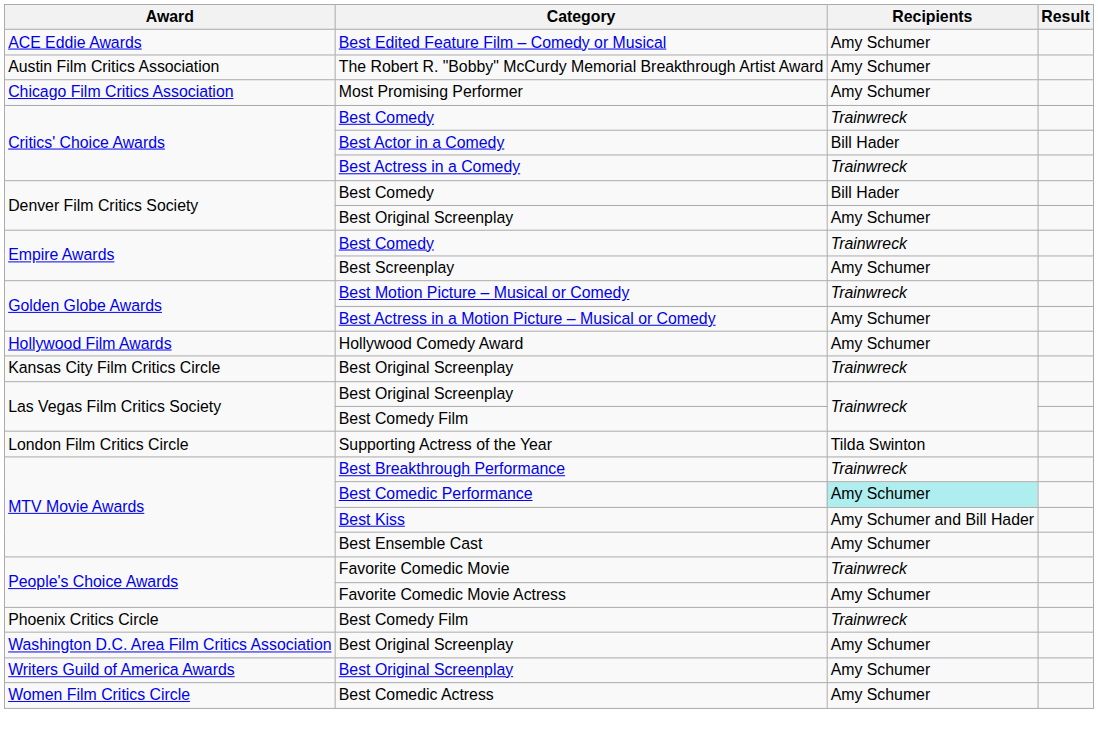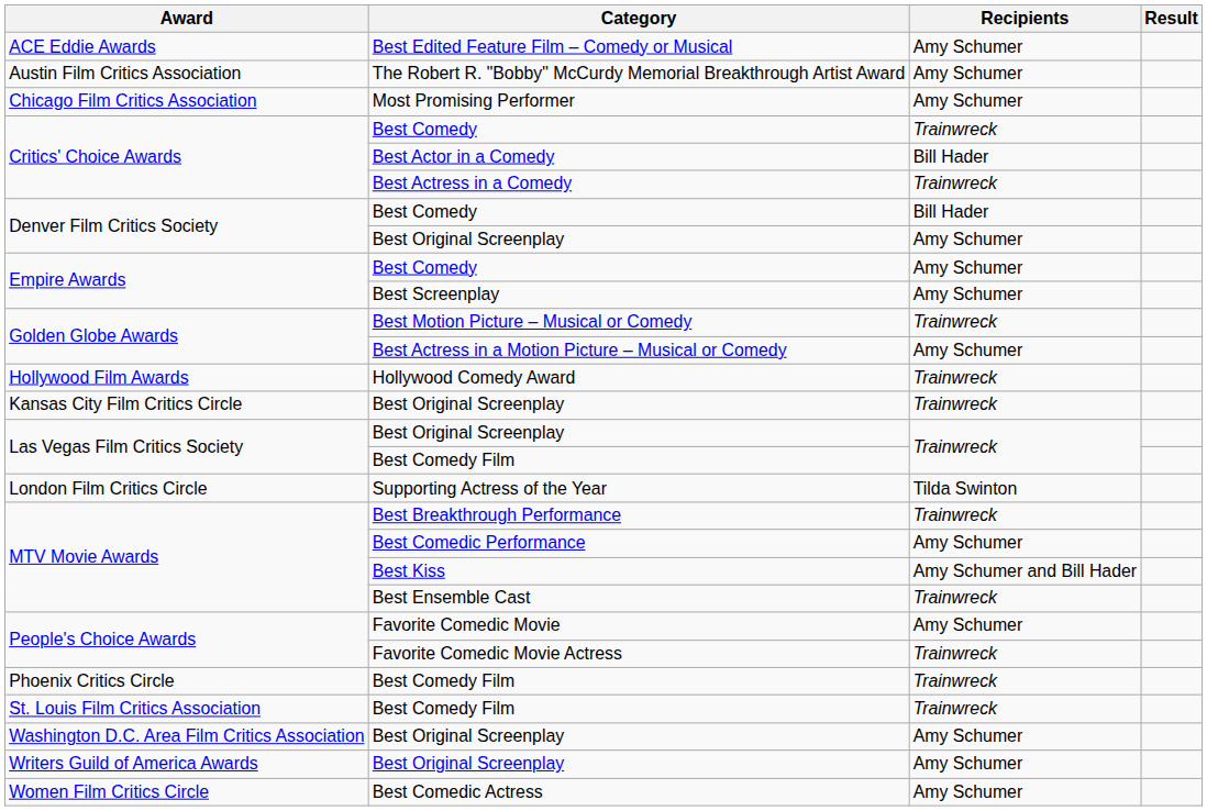 <table class="wikitable sortable">
 <tr>
 <th>Award</th>
 <th>Category</th>
 <th>Recipients</th>
 <th>Result</th>
 </tr>
 <tr>
 <td><a href='#'>ACE Eddie Awards</a></td>
 <td><a href='#'>Best Edited Feature Film – Comedy or Musical</a></td>
 <td>Amy Schumer</td>
 <td></td>
 </tr>
 <tr>
 <td>Austin Film Critics Association</td>
 <td>The Robert R. "Bobby" McCurdy Memorial Breakthrough Artist Award</td>
 <td>Amy Schumer</td>
 <td></td>
 </tr>
 <tr>
 <td><a href='#'>Chicago Film Critics Association</a></td>
 <td>Most Promising Performer</td>
 <td>Amy Schumer</td>
 <td></td>
 </tr>
 <tr>
 <td rowspan=3><a href='#'>Critics' Choice Awards</a></td>
 <td><a href='#'>Best Comedy</a></td>
 <td><em>Trainwreck</em></td>
 <td></td>
 </tr>
 <tr>
 <td><a href='#'>Best Actor in a Comedy</a></td>
 <td>Bill Hader</td>
 <td></td>
 </tr>
 <tr>
 <td><a href='#'>Best Actress in a Comedy</a></td>
 <td><em>Trainwreck</em></td>
 <td></td>
 </tr>
 <tr>
 <td rowspan=2>Denver Film Critics Society</td>
 <td>Best Comedy</td>
 <td>Bill Hader</td>
 <td></td>
 </tr>
 <tr>
 <td>Best Original Screenplay</td>
 <td>Amy Schumer</td>
 <td></td>
 </tr>
 <tr>
 <td rowspan=2><a href='#'>Empire Awards</a></td>
 <td><a href='#'>Best Comedy</a></td>
-<td><em>Trainwreck</em></td>
+<td>Amy Schumer</td>
 <td></td>
 </tr>
 <tr>
 <td>Best Screenplay</td>
 <td>Amy Schumer</td>
 <td></td>
 </tr>
 <tr>
 <td rowspan=2><a href='#'>Golden Globe Awards</a></td>
 <td><a href='#'>Best Motion Picture – Musical or Comedy</a></td>
 <td><em>Trainwreck</em></td>
 <td></td>
 </tr>
 <tr>
 <td><a href='#'>Best Actress in a Motion Picture – Musical or Comedy</a></td>
 <td>Amy Schumer</td>
 <td></td>
 </tr>
 <tr>
 <td><a href='#'>Hollywood Film Awards</a></td>
 <td>Hollywood Comedy Award</td>
-<td>Amy Schumer</td>
+<td><em>Trainwreck</em></td>
 <td></td>
 </tr>
 <tr>
 <td>Kansas City Film Critics Circle</td>
 <td>Best Original Screenplay</td>
 <td><em>Trainwreck</em></td>
 <td></td>
 </tr>
 <tr>
 <td rowspan=2>Las Vegas Film Critics Society</td>
 <td>Best Original Screenplay</td>
 <td rowspan="2"><em>Trainwreck</em></td>
 <td></td>
 </tr>
 <tr>
 <td>Best Comedy Film</td>
 <td></td>
 </tr>
 <tr>
 <td>London Film Critics Circle</td>
 <td>Supporting Actress of the Year</td>
 <td>Tilda Swinton</td>
 <td></td>
 </tr>
 <tr>
 <td rowspan=4><a href='#'>MTV Movie Awards</a></td>
 <td><a href='#'>Best Breakthrough Performance</a></td>
 <td><em>Trainwreck</em></td>
 <td></td>
 </tr>
 <tr>
 <td><a href='#'>Best Comedic Performance</a></td>
-<td style="background: paleturquoise;">Amy Schumer</td>
+<td>Amy Schumer</td>
 <td></td>
 </tr>
 <tr>
 <td><a href='#'>Best Kiss</a></td>
 <td>Amy Schumer and Bill Hader</td>
 <td></td>
 </tr>
 <tr>
 <td>Best Ensemble Cast</td>
-<td>Amy Schumer</td>
+<td><em>Trainwreck</em></td>
 <td></td>
 </tr>
 <tr>
 <td rowspan=2><a href='#'>People's Choice Awards</a></td>
 <td>Favorite Comedic Movie</td>
+<td>Amy Schumer</td>
+<td></td>
+</tr>
+<tr>
+<td>Favorite Comedic Movie Actress</td>
 <td><em>Trainwreck</em></td>
 <td></td>
 </tr>
 <tr>
-<td>Favorite Comedic Movie Actress</td>
-<td>Amy Schumer</td>
+<td>Phoenix Critics Circle</td>
+<td>Best Comedy Film</td>
+<td><em>Trainwreck</em></td>
 <td></td>
 </tr>
 <tr>
-<td>Phoenix Critics Circle</td>
+<td><a href='#'>St. Louis Film Critics Association</a></td>
 <td>Best Comedy Film</td>
 <td><em>Trainwreck</em></td>
 <td></td>
 </tr>
 <tr>
 <td><a href='#'>Washington D.C. Area Film Critics Association</a></td>
 <td>Best Original Screenplay</td>
 <td>Amy Schumer</td>
 <td></td>
 </tr>
 <tr>
 <td><a href='#'>Writers Guild of America Awards</a></td>
 <td><a href='#'>Best Original Screenplay</a></td>
 <td>Amy Schumer</td>
 <td></td>
 </tr>
 <tr>
 <td><a href='#'>Women Film Critics Circle</a></td>
 <td>Best Comedic Actress</td>
 <td>Amy Schumer</td>
 <td></td>
 </tr>
 </table>
